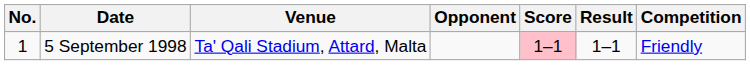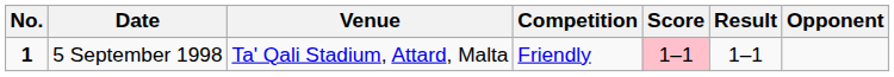 <table class="wikitable sortable">
 <tr>
 <th scope="col">No.</th>
 <th scope="col">Date</th>
 <th scope="col">Venue</th>
-<th scope="col">Opponent</th>
+<th scope="col">Competition</th>
 <th scope="col">Score</th>
 <th scope="col">Result</th>
-<th scope="col">Competition</th>
+<th scope="col">Opponent</th>
 </tr>
 <tr>
-<td align="center">1</td>
+<td align="center"><strong>1</strong></td>
 <td>5 September 1998</td>
 <td><a href='#'>Ta' Qali Stadium</a>, <a href='#'>Attard</a>, Malta</td>
-<td></td>
+<td><a href='#'>Friendly</a></td>
 <td align="center" style="background: pink;">1–1</td>
 <td align="center">1–1</td>
-<td><a href='#'>Friendly</a></td>
+<td></td>
 </tr>
 </table>
